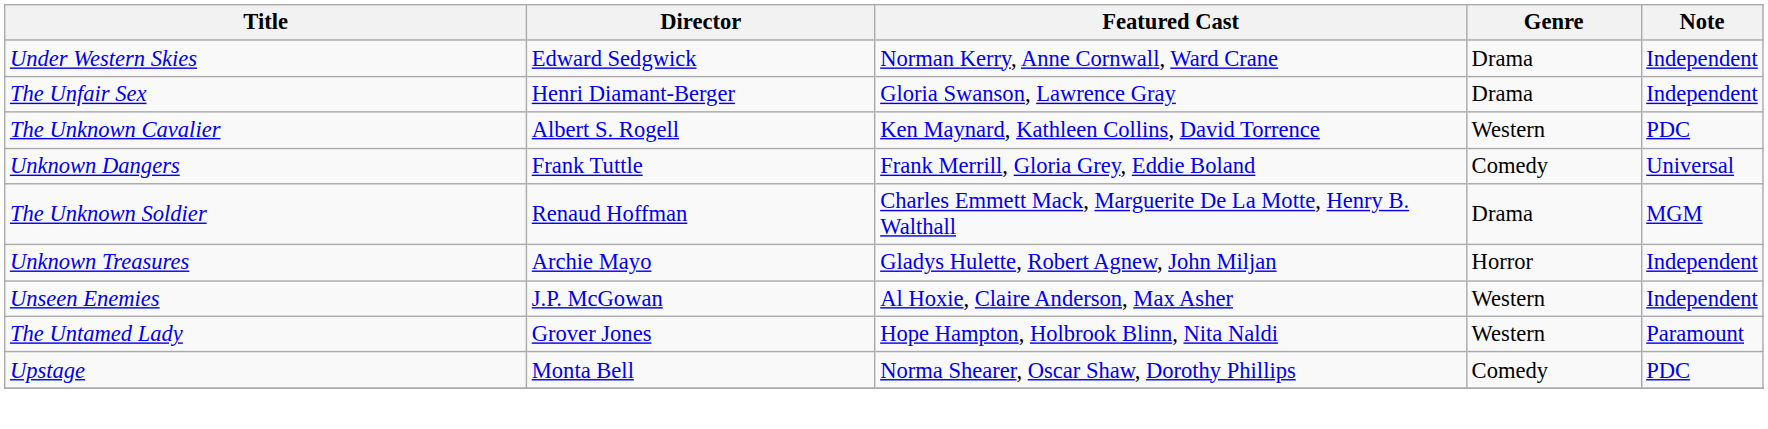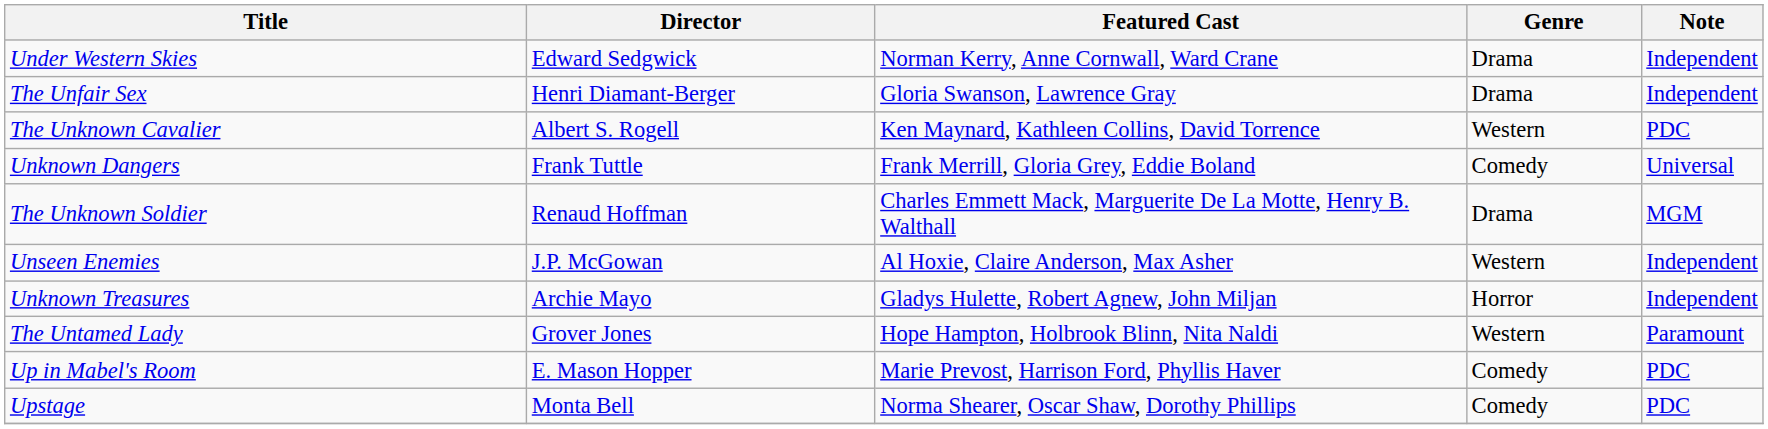 <table class="wikitable">
 <tr>
 <th style="width:30%;">Title</th>
 <th style="width:20%;">Director</th>
 <th style="width:34%;">Featured Cast</th>
 <th style="width:10%;">Genre</th>
 <th style="width:10%;">Note</th>
 </tr>
 <tr>
 <td><em><a href='#'>Under Western Skies</a></em></td>
 <td><a href='#'>Edward Sedgwick</a></td>
 <td><a href='#'>Norman Kerry</a>, <a href='#'>Anne Cornwall</a>, <a href='#'>Ward Crane</a></td>
 <td>Drama</td>
 <td><a href='#'>Independent</a></td>
 </tr>
 <tr>
 <td><em><a href='#'>The Unfair Sex</a></em></td>
 <td><a href='#'>Henri Diamant-Berger</a></td>
 <td><a href='#'>Gloria Swanson</a>, <a href='#'>Lawrence Gray</a></td>
 <td>Drama</td>
 <td><a href='#'>Independent</a></td>
 </tr>
 <tr>
 <td><em><a href='#'>The Unknown Cavalier</a></em></td>
 <td><a href='#'>Albert S. Rogell</a></td>
 <td><a href='#'>Ken Maynard</a>, <a href='#'>Kathleen Collins</a>, <a href='#'>David Torrence</a></td>
 <td>Western</td>
 <td><a href='#'>PDC</a></td>
 </tr>
 <tr>
 <td><em><a href='#'>Unknown Dangers</a></em></td>
 <td><a href='#'>Frank Tuttle</a></td>
 <td><a href='#'>Frank Merrill</a>, <a href='#'>Gloria Grey</a>, <a href='#'>Eddie Boland</a></td>
 <td>Comedy</td>
 <td><a href='#'>Universal</a></td>
 </tr>
 <tr>
 <td><em><a href='#'>The Unknown Soldier</a></em></td>
 <td><a href='#'>Renaud Hoffman</a></td>
 <td><a href='#'>Charles Emmett Mack</a>, <a href='#'>Marguerite De La Motte</a>, <a href='#'>Henry B. Walthall</a></td>
 <td>Drama</td>
 <td><a href='#'>MGM</a></td>
 </tr>
 <tr>
+<td><em><a href='#'>Unseen Enemies</a></em></td>
+<td><a href='#'>J.P. McGowan</a></td>
+<td><a href='#'>Al Hoxie</a>, <a href='#'>Claire Anderson</a>, <a href='#'>Max Asher</a></td>
+<td>Western</td>
+<td><a href='#'>Independent</a></td>
+</tr>
+<tr>
 <td><em><a href='#'>Unknown Treasures</a></em></td>
 <td><a href='#'>Archie Mayo</a></td>
 <td><a href='#'>Gladys Hulette</a>, <a href='#'>Robert Agnew</a>, <a href='#'>John Miljan</a></td>
 <td>Horror</td>
-<td><a href='#'>Independent</a></td>
-</tr>
-<tr>
-<td><em><a href='#'>Unseen Enemies</a></em></td>
-<td><a href='#'>J.P. McGowan</a></td>
-<td><a href='#'>Al Hoxie</a>, <a href='#'>Claire Anderson</a>, <a href='#'>Max Asher</a></td>
-<td>Western</td>
 <td><a href='#'>Independent</a></td>
 </tr>
 <tr>
 <td><em><a href='#'>The Untamed Lady</a></em></td>
 <td><a href='#'>Grover Jones</a></td>
 <td><a href='#'>Hope Hampton</a>, <a href='#'>Holbrook Blinn</a>, <a href='#'>Nita Naldi</a></td>
 <td>Western</td>
 <td><a href='#'>Paramount</a></td>
+</tr>
+<tr>
+<td><em><a href='#'>Up in Mabel's Room</a></em></td>
+<td><a href='#'>E. Mason Hopper</a></td>
+<td><a href='#'>Marie Prevost</a>, <a href='#'>Harrison Ford</a>, <a href='#'>Phyllis Haver</a></td>
+<td>Comedy</td>
+<td><a href='#'>PDC</a></td>
 </tr>
 <tr>
 <td><em><a href='#'>Upstage</a></em></td>
 <td><a href='#'>Monta Bell</a></td>
 <td><a href='#'>Norma Shearer</a>, <a href='#'>Oscar Shaw</a>, <a href='#'>Dorothy Phillips</a></td>
 <td>Comedy</td>
 <td><a href='#'>PDC</a></td>
 </tr>
 <tr>
 </tr>
 </table>
